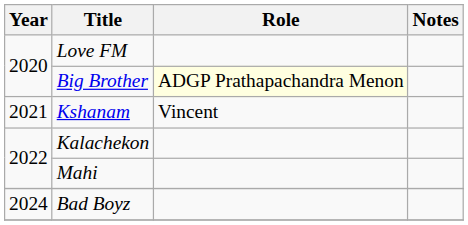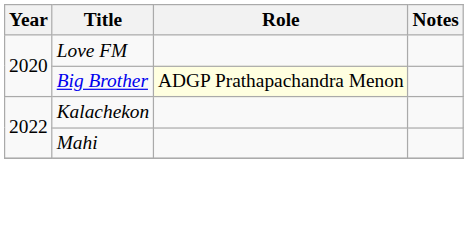 <table class="wikitable sortable">
 <tr>
 <th>Year</th>
 <th>Title</th>
 <th>Role</th>
 <th class="unsortable">Notes</th>
 </tr>
 <tr>
 <td rowspan=2>2020</td>
 <td><em>Love FM</em></td>
 <td></td>
 <td></td>
 </tr>
 <tr>
 <td><em><a href='#'>Big Brother</a></em></td>
 <td style="background: lightyellow;">ADGP Prathapachandra Menon</td>
 <td></td>
 </tr>
 <tr>
-<td>2021</td>
-<td><em><a href='#'>Kshanam</a></em></td>
-<td>Vincent</td>
-<td></td>
-</tr>
-<tr>
 <td rowspan=2>2022</td>
 <td><em>Kalachekon</em></td>
 <td></td>
 <td></td>
 </tr>
 <tr>
 <td><em>Mahi</em></td>
 <td></td>
 <td></td>
 </tr>
 <tr>
 </tr>
 <tr>
-<td rowspan=1>2024</td>
-<td><em>Bad Boyz</em></td>
-<td></td>
-<td></td>
-</tr>
-<tr>
 </tr>
 </table>
